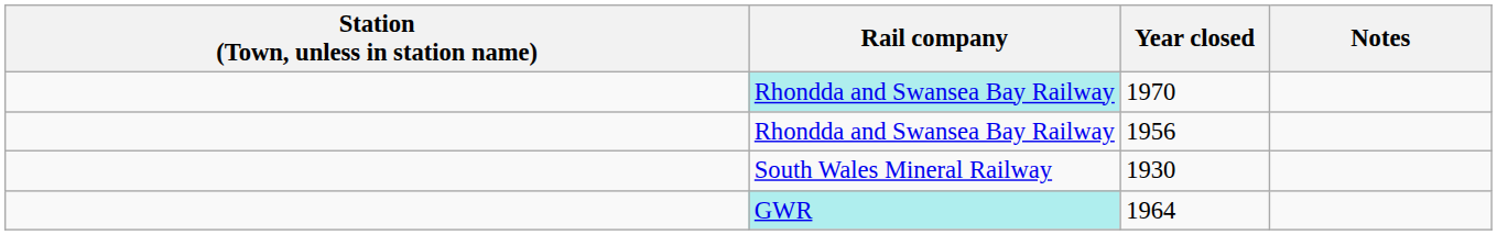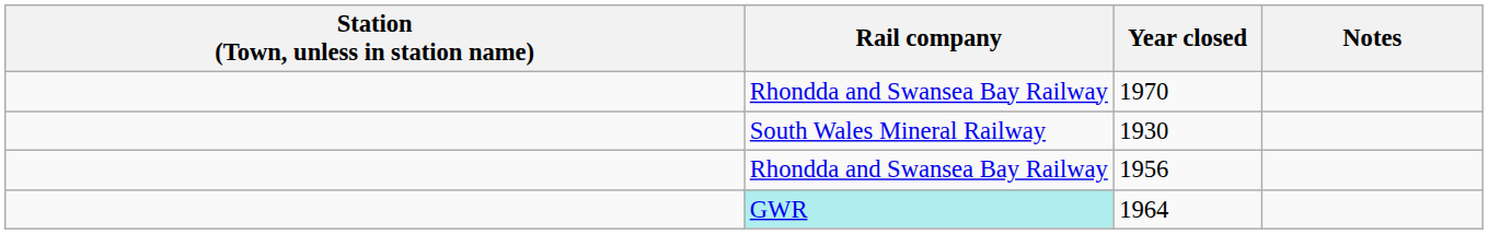 <table class="wikitable sortable">
 <tr>
 <th style="width:50%">Station<br>(Town, unless in station name)</th>
 <th style="width:25%">Rail company</th>
 <th style="width:10%">Year closed</th>
 <th style="width:20%">Notes</th>
 </tr>
 <tr>
 <td></td>
-<td style="background: paleturquoise;"><a href='#'>Rhondda and Swansea Bay Railway</a></td>
+<td><a href='#'>Rhondda and Swansea Bay Railway</a></td>
 <td>1970</td>
+<td></td>
+</tr>
+<tr>
+<td></td>
+<td><a href='#'>South Wales Mineral Railway</a></td>
+<td>1930</td>
 <td></td>
 </tr>
 <tr>
 <td></td>
 <td><a href='#'>Rhondda and Swansea Bay Railway</a></td>
 <td>1956</td>
 <td></td>
 </tr>
 <tr>
 <td></td>
-<td><a href='#'>South Wales Mineral Railway</a></td>
-<td>1930</td>
-<td></td>
-</tr>
-<tr>
-<td></td>
 <td style="background: paleturquoise;"><a href='#'>GWR</a></td>
 <td>1964</td>
 <td></td>
 </tr>
 </table>
